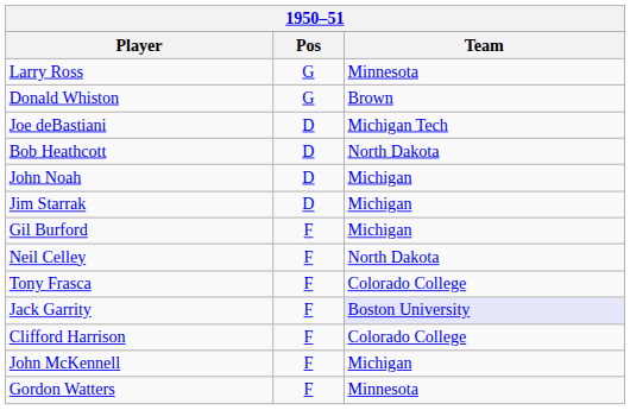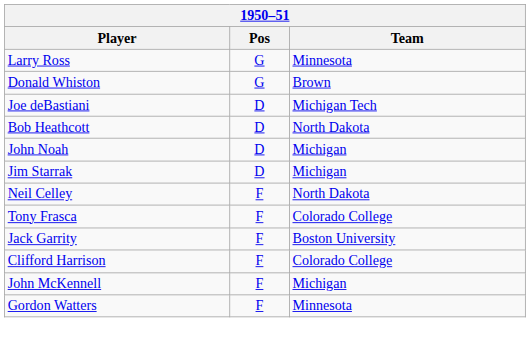 <table class="wikitable" width=95%>
 <tr>
 <th colspan=3><a href='#'>1950–51</a></th>
 </tr>
 <tr>
 <th>Player</th>
 <th>Pos</th>
 <th>Team</th>
 </tr>
 <tr>
 <td><a href='#'>Larry Ross</a></td>
 <td style="text-align:center;"><a href='#'>G</a></td>
 <td><a href='#'>Minnesota</a></td>
 </tr>
 <tr>
 <td><a href='#'>Donald Whiston</a></td>
 <td style="text-align:center;"><a href='#'>G</a></td>
 <td><a href='#'>Brown</a></td>
 </tr>
 <tr>
 <td><a href='#'>Joe deBastiani</a></td>
 <td style="text-align:center;"><a href='#'>D</a></td>
 <td><a href='#'>Michigan Tech</a></td>
 </tr>
 <tr>
 <td><a href='#'>Bob Heathcott</a></td>
 <td style="text-align:center;"><a href='#'>D</a></td>
 <td><a href='#'>North Dakota</a></td>
 </tr>
 <tr>
 <td><a href='#'>John Noah</a></td>
 <td style="text-align:center;"><a href='#'>D</a></td>
 <td><a href='#'>Michigan</a></td>
 </tr>
 <tr>
 <td><a href='#'>Jim Starrak</a></td>
 <td style="text-align:center;"><a href='#'>D</a></td>
 <td><a href='#'>Michigan</a></td>
 </tr>
 <tr>
-<td><a href='#'>Gil Burford</a></td>
-<td style="text-align:center;"><a href='#'>F</a></td>
-<td><a href='#'>Michigan</a></td>
-</tr>
-<tr>
 <td><a href='#'>Neil Celley</a></td>
 <td style="text-align:center;"><a href='#'>F</a></td>
 <td><a href='#'>North Dakota</a></td>
 </tr>
 <tr>
 <td><a href='#'>Tony Frasca</a></td>
 <td style="text-align:center;"><a href='#'>F</a></td>
 <td><a href='#'>Colorado College</a></td>
 </tr>
 <tr>
 <td><a href='#'>Jack Garrity</a></td>
 <td style="text-align:center;"><a href='#'>F</a></td>
-<td style="background: lavender;"><a href='#'>Boston University</a></td>
+<td><a href='#'>Boston University</a></td>
 </tr>
 <tr>
 <td><a href='#'>Clifford Harrison</a></td>
 <td style="text-align:center;"><a href='#'>F</a></td>
 <td><a href='#'>Colorado College</a></td>
 </tr>
 <tr>
 <td><a href='#'>John McKennell</a></td>
 <td style="text-align:center;"><a href='#'>F</a></td>
 <td><a href='#'>Michigan</a></td>
 </tr>
 <tr>
 <td><a href='#'>Gordon Watters</a></td>
 <td style="text-align:center;"><a href='#'>F</a></td>
 <td><a href='#'>Minnesota</a></td>
 </tr>
 </table>
